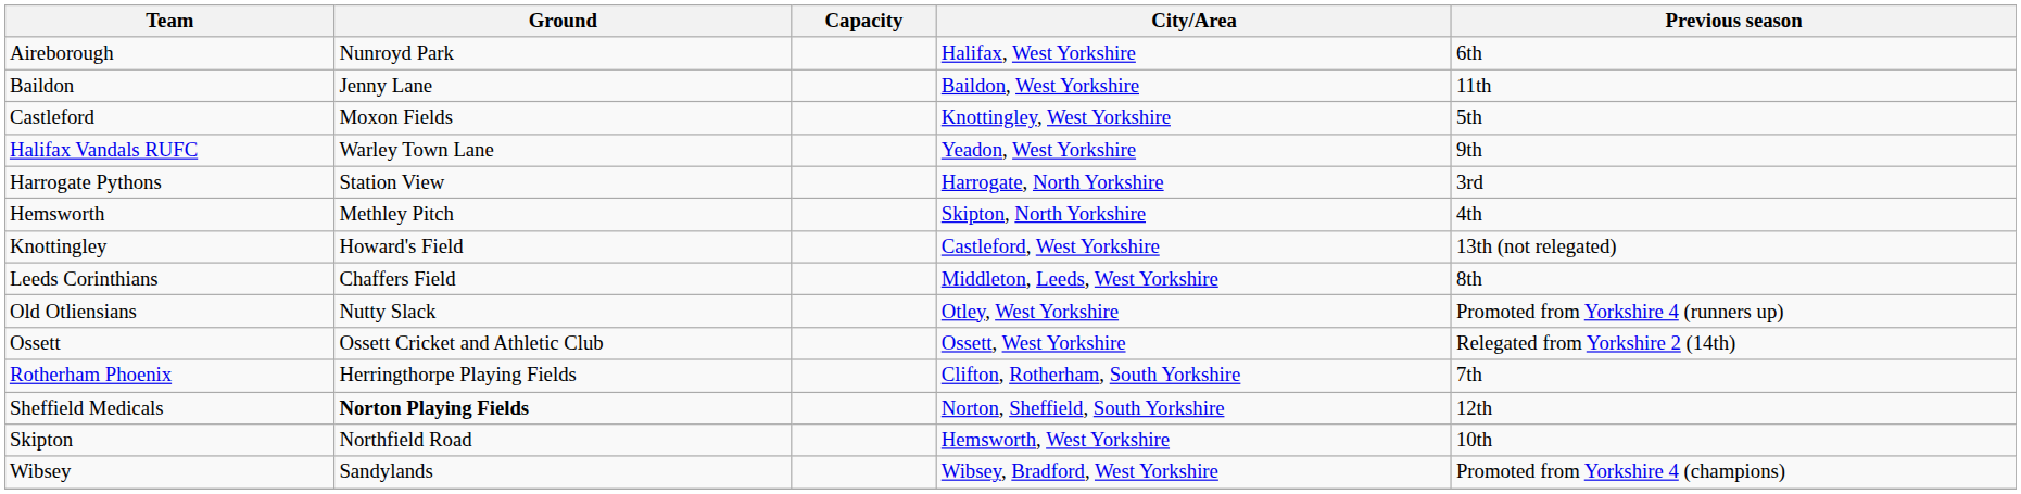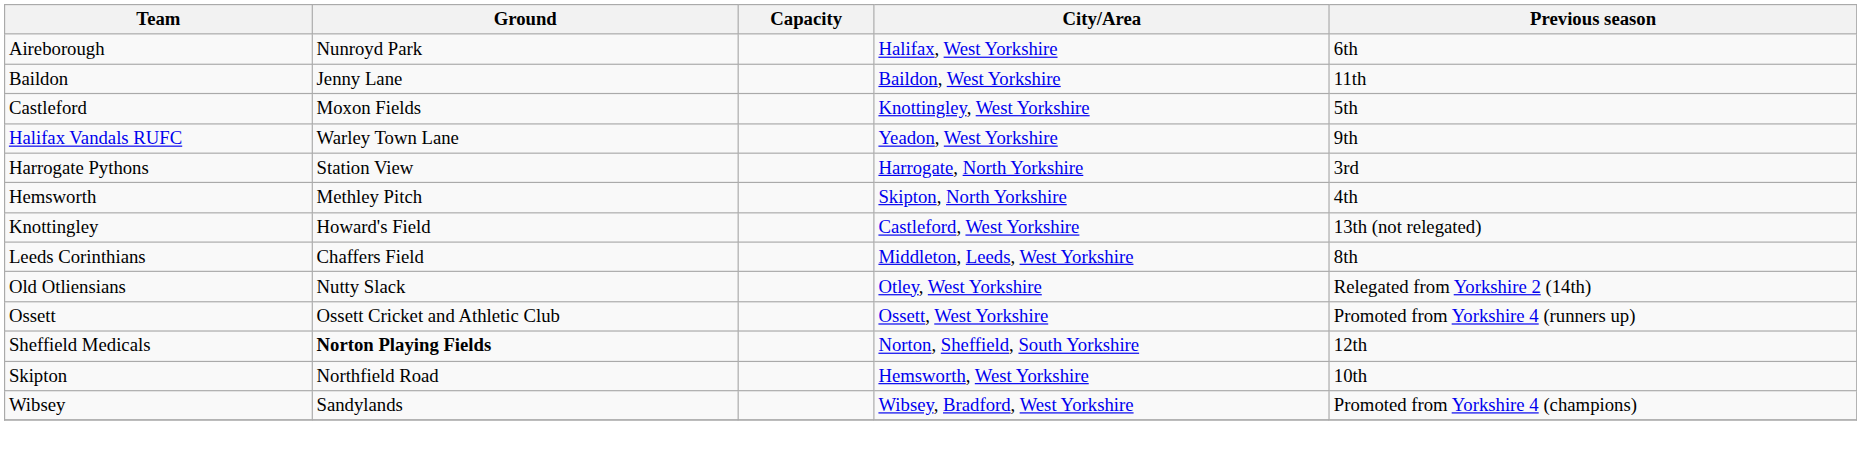 <table class="wikitable sortable" width=100%>
 <tr>
 <th>Team</th>
 <th>Ground</th>
 <th>Capacity</th>
 <th>City/Area</th>
 <th>Previous season</th>
 </tr>
 <tr>
 <td>Aireborough</td>
 <td>Nunroyd Park</td>
 <td></td>
 <td><a href='#'>Halifax</a>, <a href='#'>West Yorkshire</a></td>
 <td>6th</td>
 </tr>
 <tr>
 <td>Baildon</td>
 <td>Jenny Lane</td>
 <td></td>
 <td><a href='#'>Baildon</a>, <a href='#'>West Yorkshire</a></td>
 <td>11th</td>
 </tr>
 <tr>
 <td>Castleford</td>
 <td>Moxon Fields</td>
 <td></td>
 <td><a href='#'>Knottingley</a>, <a href='#'>West Yorkshire</a></td>
 <td>5th</td>
 </tr>
 <tr>
 <td><a href='#'>Halifax Vandals RUFC</a></td>
 <td>Warley Town Lane</td>
 <td></td>
 <td><a href='#'>Yeadon</a>, <a href='#'>West Yorkshire</a></td>
 <td>9th</td>
 </tr>
 <tr>
 <td>Harrogate Pythons</td>
 <td>Station View</td>
 <td></td>
 <td><a href='#'>Harrogate</a>, <a href='#'>North Yorkshire</a></td>
 <td>3rd</td>
 </tr>
 <tr>
 <td>Hemsworth</td>
 <td>Methley Pitch</td>
 <td></td>
 <td><a href='#'>Skipton</a>, <a href='#'>North Yorkshire</a></td>
 <td>4th</td>
 </tr>
 <tr>
 <td>Knottingley</td>
 <td>Howard's Field</td>
 <td></td>
 <td><a href='#'>Castleford</a>, <a href='#'>West Yorkshire</a></td>
 <td>13th (not relegated)</td>
 </tr>
 <tr>
 <td>Leeds Corinthians</td>
 <td>Chaffers Field</td>
 <td></td>
 <td><a href='#'>Middleton</a>, <a href='#'>Leeds</a>, <a href='#'>West Yorkshire</a></td>
 <td>8th</td>
 </tr>
 <tr>
 <td>Old Otliensians</td>
 <td>Nutty Slack</td>
 <td></td>
 <td><a href='#'>Otley</a>, <a href='#'>West Yorkshire</a></td>
-<td>Promoted from <a href='#'>Yorkshire 4</a> (runners up)</td>
+<td>Relegated from <a href='#'>Yorkshire 2</a> (14th)</td>
 </tr>
 <tr>
 <td>Ossett</td>
 <td>Ossett Cricket and Athletic Club</td>
 <td></td>
 <td><a href='#'>Ossett</a>, <a href='#'>West Yorkshire</a></td>
-<td>Relegated from <a href='#'>Yorkshire 2</a> (14th)</td>
-</tr>
-<tr>
-<td><a href='#'>Rotherham Phoenix</a></td>
-<td>Herringthorpe Playing Fields</td>
-<td></td>
-<td><a href='#'>Clifton</a>, <a href='#'>Rotherham</a>, <a href='#'>South Yorkshire</a></td>
-<td>7th</td>
+<td>Promoted from <a href='#'>Yorkshire 4</a> (runners up)</td>
 </tr>
 <tr>
 <td>Sheffield Medicals</td>
 <td><strong>Norton Playing Fields</strong></td>
 <td></td>
 <td><a href='#'>Norton</a>, <a href='#'>Sheffield</a>, <a href='#'>South Yorkshire</a></td>
 <td>12th</td>
 </tr>
 <tr>
 <td>Skipton</td>
 <td>Northfield Road</td>
 <td></td>
 <td><a href='#'>Hemsworth</a>, <a href='#'>West Yorkshire</a></td>
 <td>10th</td>
 </tr>
 <tr>
 <td>Wibsey</td>
 <td>Sandylands</td>
 <td></td>
 <td><a href='#'>Wibsey</a>, <a href='#'>Bradford</a>, <a href='#'>West Yorkshire</a></td>
 <td>Promoted from <a href='#'>Yorkshire 4</a> (champions)</td>
 </tr>
 <tr>
 </tr>
 </table>
